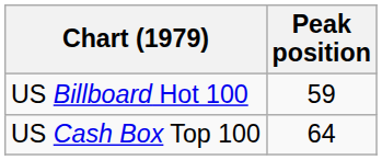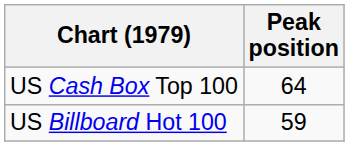 <table class="wikitable sortable">
 <tr>
 <th align="left">Chart (1979)</th>
 <th align="left">Peak<br>position</th>
 </tr>
 <tr>
+<td align="left">US <em><a href='#'>Cash Box</a></em> Top 100</td>
+<td align="center">64</td>
+</tr>
+<tr>
 <td align="left">US <a href='#'><em>Billboard</em> Hot 100</a></td>
 <td align="center">59</td>
 </tr>
-<tr>
-<td align="left">US <em><a href='#'>Cash Box</a></em> Top 100</td>
-<td align="center">64</td>
-</tr>
 </table>
